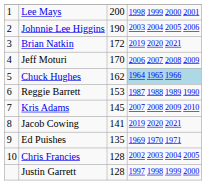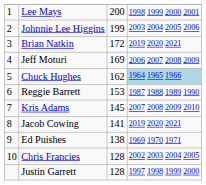 <table class="wikitable">
 <tr>
 </tr>
 <tr>
 <td>1</td>
 <td><a href='#'>Lee Mays</a></td>
 <td>200</td>
 <td style="font-size:80%;"><a href='#'>1998</a> <a href='#'>1999</a> <a href='#'>2000</a> <a href='#'>2001</a></td>
 </tr>
 <tr>
 <td>2</td>
 <td><a href='#'>Johnnie Lee Higgins</a></td>
-<td>190</td>
+<td>199</td>
 <td style="font-size:80%;"><a href='#'>2003</a> <a href='#'>2004</a> <a href='#'>2005</a> <a href='#'>2006</a></td>
 </tr>
 <tr>
 <td>3</td>
 <td><a href='#'>Brian Natkin</a></td>
 <td>172</td>
 <td style="font-size:80%;"><a href='#'>2019</a> <a href='#'>2020</a> <a href='#'>2021</a></td>
 </tr>
 <tr>
 <td>4</td>
 <td>Jeff Moturi</td>
-<td>170</td>
+<td>169</td>
 <td style="font-size:80%;"><a href='#'>2006</a> <a href='#'>2007</a> <a href='#'>2008</a> <a href='#'>2009</a></td>
 </tr>
 <tr>
 <td>5</td>
 <td><a href='#'>Chuck Hughes</a></td>
 <td>162</td>
 <td style="background: lightblue; font-size:80%;"><a href='#'>1964</a> <a href='#'>1965</a> <a href='#'>1966</a></td>
 </tr>
 <tr>
 <td>6</td>
 <td>Reggie Barrett</td>
 <td>153</td>
 <td style="font-size:80%;"><a href='#'>1987</a> <a href='#'>1988</a> <a href='#'>1989</a> <a href='#'>1990</a></td>
 </tr>
 <tr>
 <td>7</td>
 <td><a href='#'>Kris Adams</a></td>
 <td>145</td>
 <td style="font-size:80%;"><a href='#'>2007</a> <a href='#'>2008</a> <a href='#'>2009</a> <a href='#'>2010</a></td>
 </tr>
 <tr>
 <td>8</td>
 <td>Jacob Cowing</td>
 <td>141</td>
 <td style="font-size:80%;"><a href='#'>2019</a> <a href='#'>2020</a> <a href='#'>2021</a></td>
 </tr>
 <tr>
 <td>9</td>
 <td>Ed Puishes</td>
-<td>135</td>
+<td>138</td>
 <td style="font-size:80%;"><a href='#'>1969</a> <a href='#'>1970</a> <a href='#'>1971</a></td>
 </tr>
 <tr>
 <td>10</td>
 <td><a href='#'>Chris Francies</a></td>
 <td>128</td>
 <td style="font-size:80%;"><a href='#'>2002</a> <a href='#'>2003</a> <a href='#'>2004</a> <a href='#'>2005</a></td>
 </tr>
 <tr>
 <td></td>
 <td>Justin Garrett</td>
 <td>128</td>
 <td style="font-size:80%;"><a href='#'>1997</a> <a href='#'>1998</a> <a href='#'>1999</a> <a href='#'>2000</a></td>
 </tr>
 </table>
